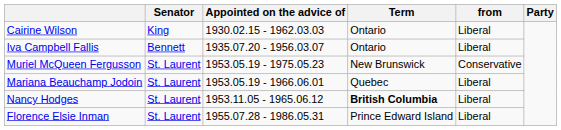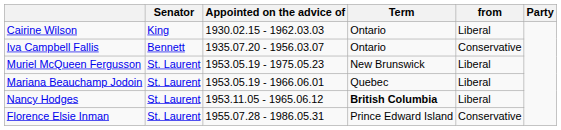 <table class="sortable wikitable">
 <tr>
 <th></th>
 <th>Senator</th>
 <th>Appointed on the advice of</th>
 <th>Term</th>
 <th>from</th>
 <th>Party</th>
 </tr>
 <tr>
 <td><a href='#'>Cairine Wilson</a></td>
 <td><a href='#'>King</a></td>
 <td>1930.02.15 - 1962.03.03</td>
 <td>Ontario</td>
 <td>Liberal</td>
 </tr>
 <tr>
 <td><a href='#'>Iva Campbell Fallis</a></td>
 <td><a href='#'>Bennett</a></td>
 <td>1935.07.20 - 1956.03.07</td>
 <td>Ontario</td>
-<td>Liberal</td>
+<td>Conservative</td>
 </tr>
 <tr>
 <td><a href='#'>Muriel McQueen Fergusson</a></td>
 <td><a href='#'>St. Laurent</a></td>
 <td>1953.05.19 - 1975.05.23</td>
 <td>New Brunswick</td>
-<td>Conservative</td>
+<td>Liberal</td>
 </tr>
 <tr>
 <td><a href='#'>Mariana Beauchamp Jodoin</a></td>
 <td><a href='#'>St. Laurent</a></td>
 <td>1953.05.19 - 1966.06.01</td>
 <td>Quebec</td>
 <td>Liberal</td>
 </tr>
 <tr>
 <td><a href='#'>Nancy Hodges</a></td>
 <td><a href='#'>St. Laurent</a></td>
 <td>1953.11.05 - 1965.06.12</td>
 <td><strong>British Columbia</strong></td>
 <td>Liberal</td>
 </tr>
 <tr>
 <td><a href='#'>Florence Elsie Inman</a></td>
 <td><a href='#'>St. Laurent</a></td>
 <td>1955.07.28 - 1986.05.31</td>
 <td>Prince Edward Island</td>
-<td>Liberal</td>
+<td>Conservative</td>
 </tr>
 </table>
